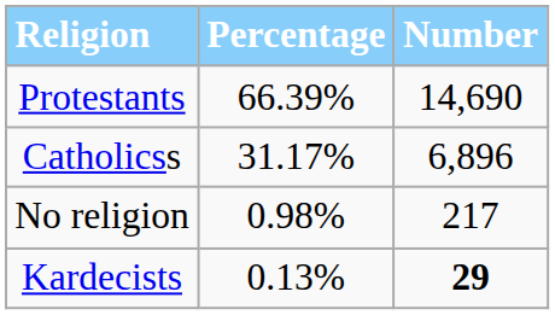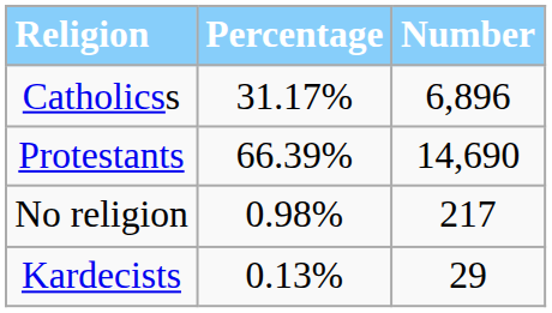 <table class="wikitable">
 <tr style="background:#87CEFA; color:white">
 <td><strong>Religion </strong></td>
 <td><strong>Percentage</strong></td>
 <td><strong>Number</strong></td>
 </tr>
 <tr align="center">
+<td><a href='#'>Catholics</a>s</td>
+<td>31.17%</td>
+<td>6,896</td>
+</tr>
+<tr align="center">
 <td><a href='#'>Protestants</a></td>
 <td>66.39%</td>
 <td>14,690</td>
-</tr>
-<tr align="center">
-<td><a href='#'>Catholics</a>s</td>
-<td>31.17%</td>
-<td>6,896</td>
 </tr>
 <tr align="center">
 <td>No religion</td>
 <td>0.98%</td>
 <td>217</td>
 </tr>
 <tr align="center">
 <td><a href='#'>Kardecists</a></td>
 <td>0.13%</td>
-<td><strong>29</strong></td>
+<td>29</td>
 </tr>
 </table>
